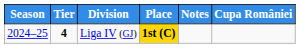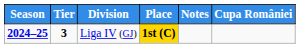 <table class="wikitable" style="text-align:center; font-size:90%">
 <tr>
 <th style="background:#318CE7;color:#FFFFFF;border:1px solid #000000;">Season</th>
 <th style="background:#318CE7;color:#FFFFFF;border:1px solid #000000;">Tier</th>
 <th style="background:#318CE7;color:#FFFFFF;border:1px solid #000000;">Division</th>
 <th style="background:#318CE7;color:#FFFFFF;border:1px solid #000000;">Place</th>
 <th style="background:#318CE7;color:#FFFFFF;border:1px solid #000000;">Notes</th>
 <th style="background:#318CE7;color:#FFFFFF;border:1px solid #000000;">Cupa României</th>
 </tr>
 <tr>
-<td><a href='#'>2024–25</a></td>
-<td><strong>4</strong></td>
+<td><strong><a href='#'>2024–25</a></strong></td>
+<td><strong>3</strong></td>
 <td><a href='#'>Liga IV</a> <small>(<a href='#'>GJ</a>)</small></td>
 <td lign=center bgcolor=gold><strong>1st (C)</strong></td>
 <td></td>
 <td></td>
 </tr>
 </table>
